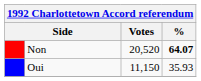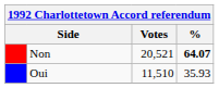 <table class="wikitable" style="font-size: 95%; clear:both">
 <tr style="background-color:#E9E9E9">
 <th colspan=4><a href='#'>1992 Charlottetown Accord referendum</a></th>
 </tr>
 <tr style="background-color:#E9E9E9">
 <th colspan=2 style="width: 130px">Side</th>
 <th style="width: 50px">Votes</th>
 <th style="width: 40px">%</th>
 </tr>
 <tr>
 <td bgcolor="red"></td>
 <td>Non</td>
-<td align="right">20,520</td>
+<td align="right">20,521</td>
 <td align="right"><strong>64.07</strong></td>
 </tr>
 <tr>
 <td bgcolor="blue"></td>
 <td>Oui</td>
-<td align="right">11,150</td>
+<td align="right">11,510</td>
 <td align="right">35.93</td>
 </tr>
 <tr>
 </tr>
 </table>
